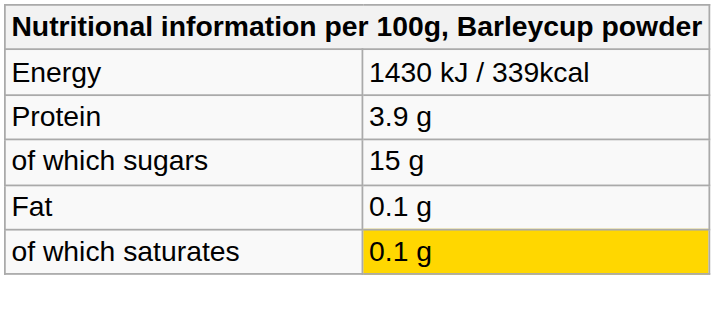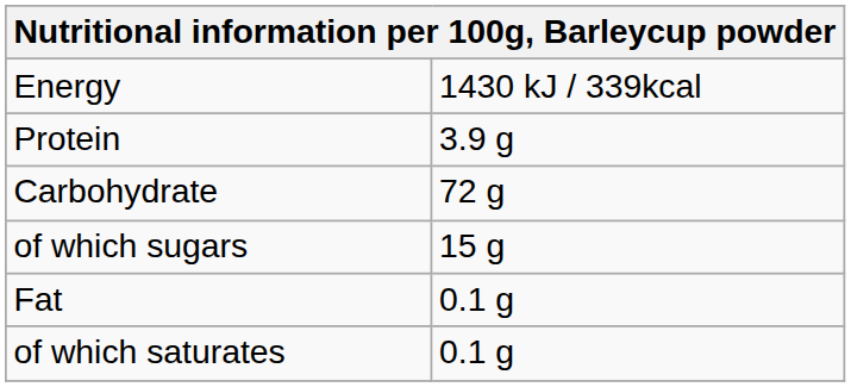 <table class="wikitable" style="text-align:left">
 <tr>
 <th colspan=2>Nutritional information per 100g, Barleycup powder</th>
 </tr>
 <tr>
 <td>Energy</td>
 <td>1430 kJ / 339kcal</td>
 </tr>
 <tr>
 <td>Protein</td>
 <td>3.9 g</td>
 </tr>
 <tr>
+<td>Carbohydrate</td>
+<td>72 g</td>
+</tr>
+<tr>
 <td>of which sugars</td>
 <td>15 g</td>
 </tr>
 <tr>
 <td>Fat</td>
 <td>0.1 g</td>
 </tr>
 <tr>
 <td>of which saturates</td>
-<td style="background: gold;">0.1 g</td>
+<td>0.1 g</td>
 </tr>
 </table>
